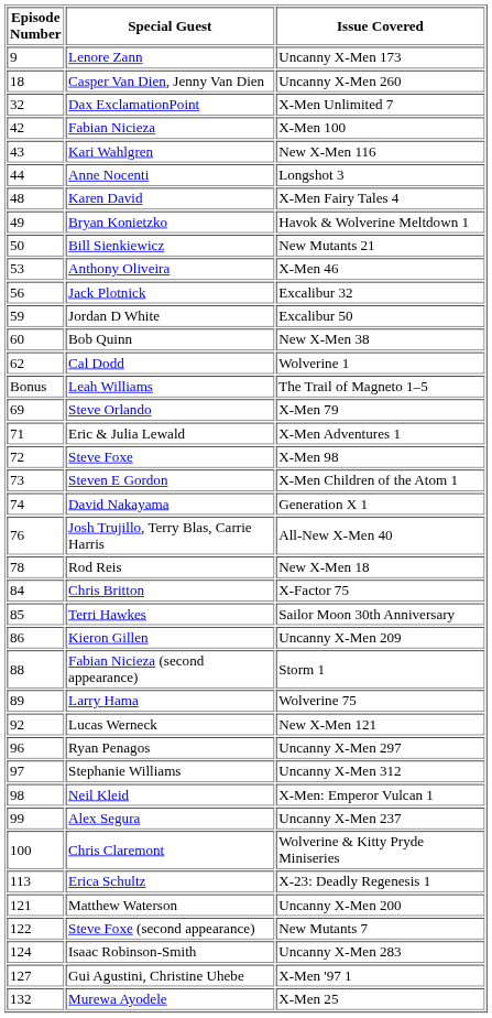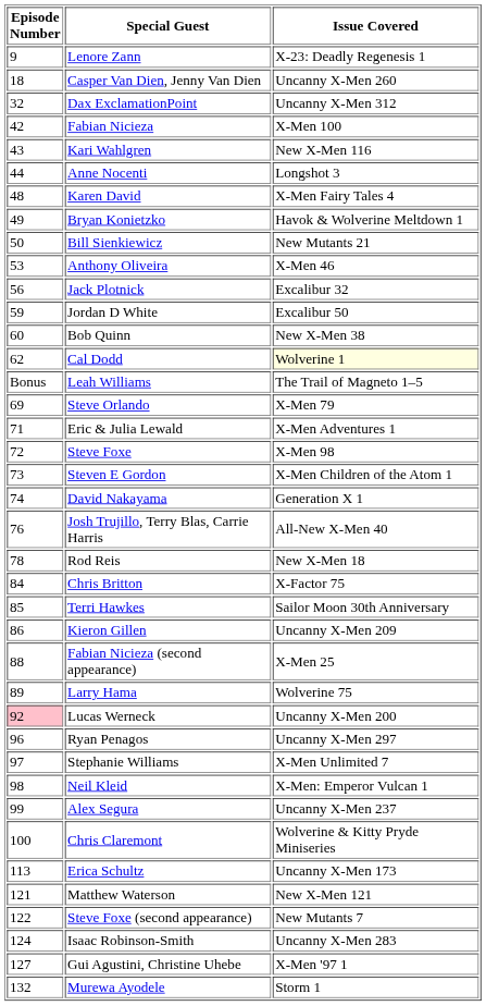 <table border="1" cellpadding="2">
 <tr>
 <th scope="col" width="50">Episode Number</th>
 <th scope="col" width="225">Special Guest</th>
 <th scope="col" width="225">Issue Covered</th>
 </tr>
 <tr>
 <td>9</td>
 <td><a href='#'>Lenore Zann</a></td>
-<td>Uncanny X-Men 173</td>
+<td>X-23: Deadly Regenesis 1</td>
 </tr>
 <tr>
 <td>18</td>
 <td><a href='#'>Casper Van Dien</a>, Jenny Van Dien</td>
 <td>Uncanny X-Men 260</td>
 </tr>
 <tr>
 <td>32</td>
 <td><a href='#'>Dax ExclamationPoint</a></td>
-<td>X-Men Unlimited 7</td>
+<td>Uncanny X-Men 312</td>
 </tr>
 <tr>
 <td>42</td>
 <td><a href='#'>Fabian Nicieza</a></td>
 <td>X-Men 100</td>
 </tr>
 <tr>
 <td>43</td>
 <td><a href='#'>Kari Wahlgren</a></td>
 <td>New X-Men 116</td>
 </tr>
 <tr>
 <td>44</td>
 <td><a href='#'>Anne Nocenti</a></td>
 <td>Longshot 3</td>
 </tr>
 <tr>
 <td>48</td>
 <td><a href='#'>Karen David</a></td>
 <td>X-Men Fairy Tales 4</td>
 </tr>
 <tr>
 <td>49</td>
 <td><a href='#'>Bryan Konietzko</a></td>
 <td>Havok & Wolverine Meltdown 1</td>
 </tr>
 <tr>
 <td>50</td>
 <td><a href='#'>Bill Sienkiewicz</a></td>
 <td>New Mutants 21</td>
 </tr>
 <tr>
 <td>53</td>
 <td><a href='#'>Anthony Oliveira</a></td>
 <td>X-Men 46</td>
 </tr>
 <tr>
 <td>56</td>
 <td><a href='#'>Jack Plotnick</a></td>
 <td>Excalibur 32</td>
 </tr>
 <tr>
 <td>59</td>
 <td>Jordan D White</td>
 <td>Excalibur 50</td>
 </tr>
 <tr>
 <td>60</td>
 <td>Bob Quinn</td>
 <td>New X-Men 38</td>
 </tr>
 <tr>
 <td>62</td>
 <td><a href='#'>Cal Dodd</a></td>
-<td>Wolverine 1</td>
+<td style="background: lightyellow;">Wolverine 1</td>
 </tr>
 <tr>
 <td>Bonus</td>
 <td><a href='#'>Leah Williams</a></td>
 <td>The Trail of Magneto 1–5</td>
 </tr>
 <tr>
 <td>69</td>
 <td><a href='#'>Steve Orlando</a></td>
 <td>X-Men 79</td>
 </tr>
 <tr>
 <td>71</td>
 <td>Eric & Julia Lewald</td>
 <td>X-Men Adventures 1</td>
 </tr>
 <tr>
 <td>72</td>
 <td><a href='#'>Steve Foxe</a></td>
 <td>X-Men 98</td>
 </tr>
 <tr>
 <td>73</td>
 <td><a href='#'>Steven E Gordon</a></td>
 <td>X-Men Children of the Atom 1</td>
 </tr>
 <tr>
 <td>74</td>
 <td><a href='#'>David Nakayama</a></td>
 <td>Generation X 1</td>
 </tr>
 <tr>
 <td>76</td>
 <td><a href='#'>Josh Trujillo</a>, Terry Blas, Carrie Harris</td>
 <td>All-New X-Men 40</td>
 </tr>
 <tr>
 <td>78</td>
 <td>Rod Reis</td>
 <td>New X-Men 18</td>
 </tr>
 <tr>
 <td>84</td>
 <td><a href='#'>Chris Britton</a></td>
 <td>X-Factor 75</td>
 </tr>
 <tr>
 <td>85</td>
 <td><a href='#'>Terri Hawkes</a></td>
 <td>Sailor Moon 30th Anniversary</td>
 </tr>
 <tr>
 <td>86</td>
 <td><a href='#'>Kieron Gillen</a></td>
 <td>Uncanny X-Men 209</td>
 </tr>
 <tr>
 <td>88</td>
 <td><a href='#'>Fabian Nicieza</a> (second appearance)</td>
-<td>Storm 1</td>
+<td>X-Men 25</td>
 </tr>
 <tr>
 <td>89</td>
 <td><a href='#'>Larry Hama</a></td>
 <td>Wolverine 75</td>
 </tr>
 <tr>
-<td>92</td>
+<td style="background: pink;">92</td>
 <td>Lucas Werneck</td>
-<td>New X-Men 121</td>
+<td>Uncanny X-Men 200</td>
 </tr>
 <tr>
 <td>96</td>
 <td>Ryan Penagos</td>
 <td>Uncanny X-Men 297</td>
 </tr>
 <tr>
 <td>97</td>
 <td>Stephanie Williams</td>
-<td>Uncanny X-Men 312</td>
+<td>X-Men Unlimited 7</td>
 </tr>
 <tr>
 <td>98</td>
 <td><a href='#'>Neil Kleid</a></td>
 <td>X-Men: Emperor Vulcan 1</td>
 </tr>
 <tr>
 <td>99</td>
 <td><a href='#'>Alex Segura</a></td>
 <td>Uncanny X-Men 237</td>
 </tr>
 <tr>
 <td>100</td>
 <td><a href='#'>Chris Claremont</a></td>
 <td>Wolverine & Kitty Pryde Miniseries</td>
 </tr>
 <tr>
 <td>113</td>
 <td><a href='#'>Erica Schultz</a></td>
-<td>X-23: Deadly Regenesis 1</td>
+<td>Uncanny X-Men 173</td>
 </tr>
 <tr>
 <td>121</td>
 <td>Matthew Waterson</td>
-<td>Uncanny X-Men 200</td>
+<td>New X-Men 121</td>
 </tr>
 <tr>
 <td>122</td>
 <td><a href='#'>Steve Foxe</a> (second appearance)</td>
 <td>New Mutants 7</td>
 </tr>
 <tr>
 <td>124</td>
 <td>Isaac Robinson-Smith</td>
 <td>Uncanny X-Men 283</td>
 </tr>
 <tr>
 <td>127</td>
 <td>Gui Agustini, Christine Uhebe</td>
 <td>X-Men '97 1</td>
 </tr>
 <tr>
 <td>132</td>
 <td><a href='#'>Murewa Ayodele</a></td>
-<td>X-Men 25</td>
+<td>Storm 1</td>
 </tr>
 </table>
